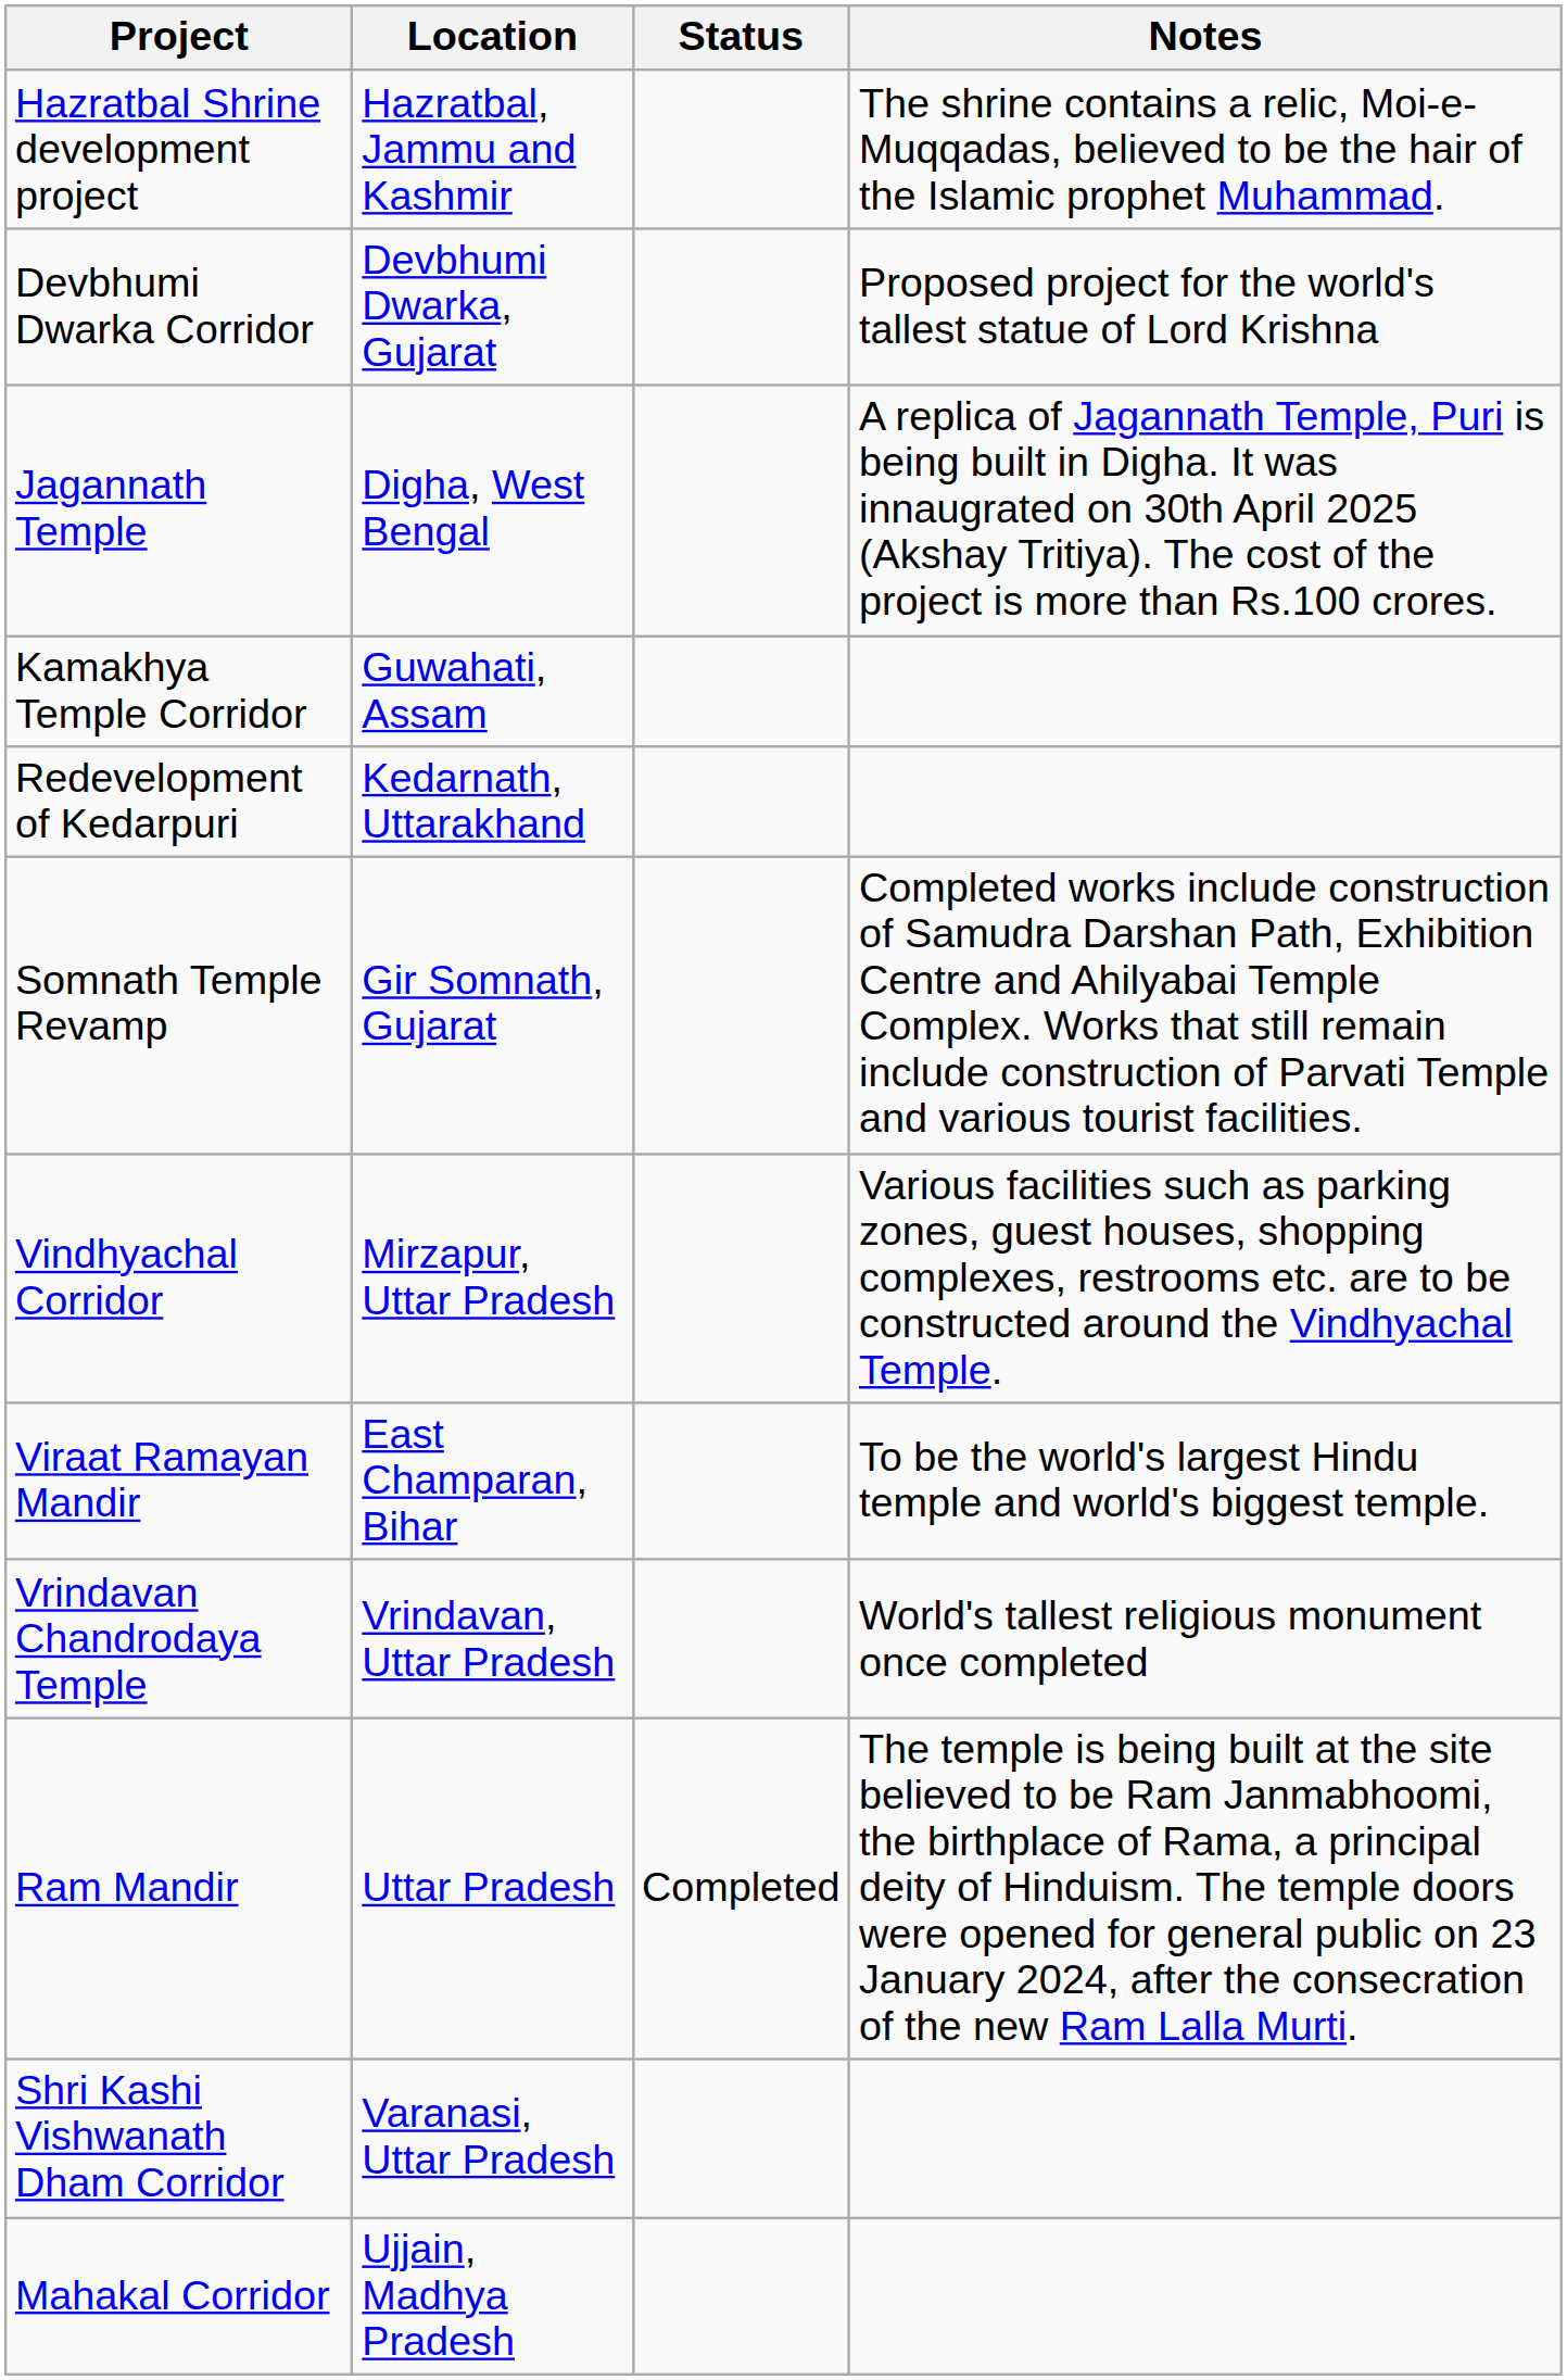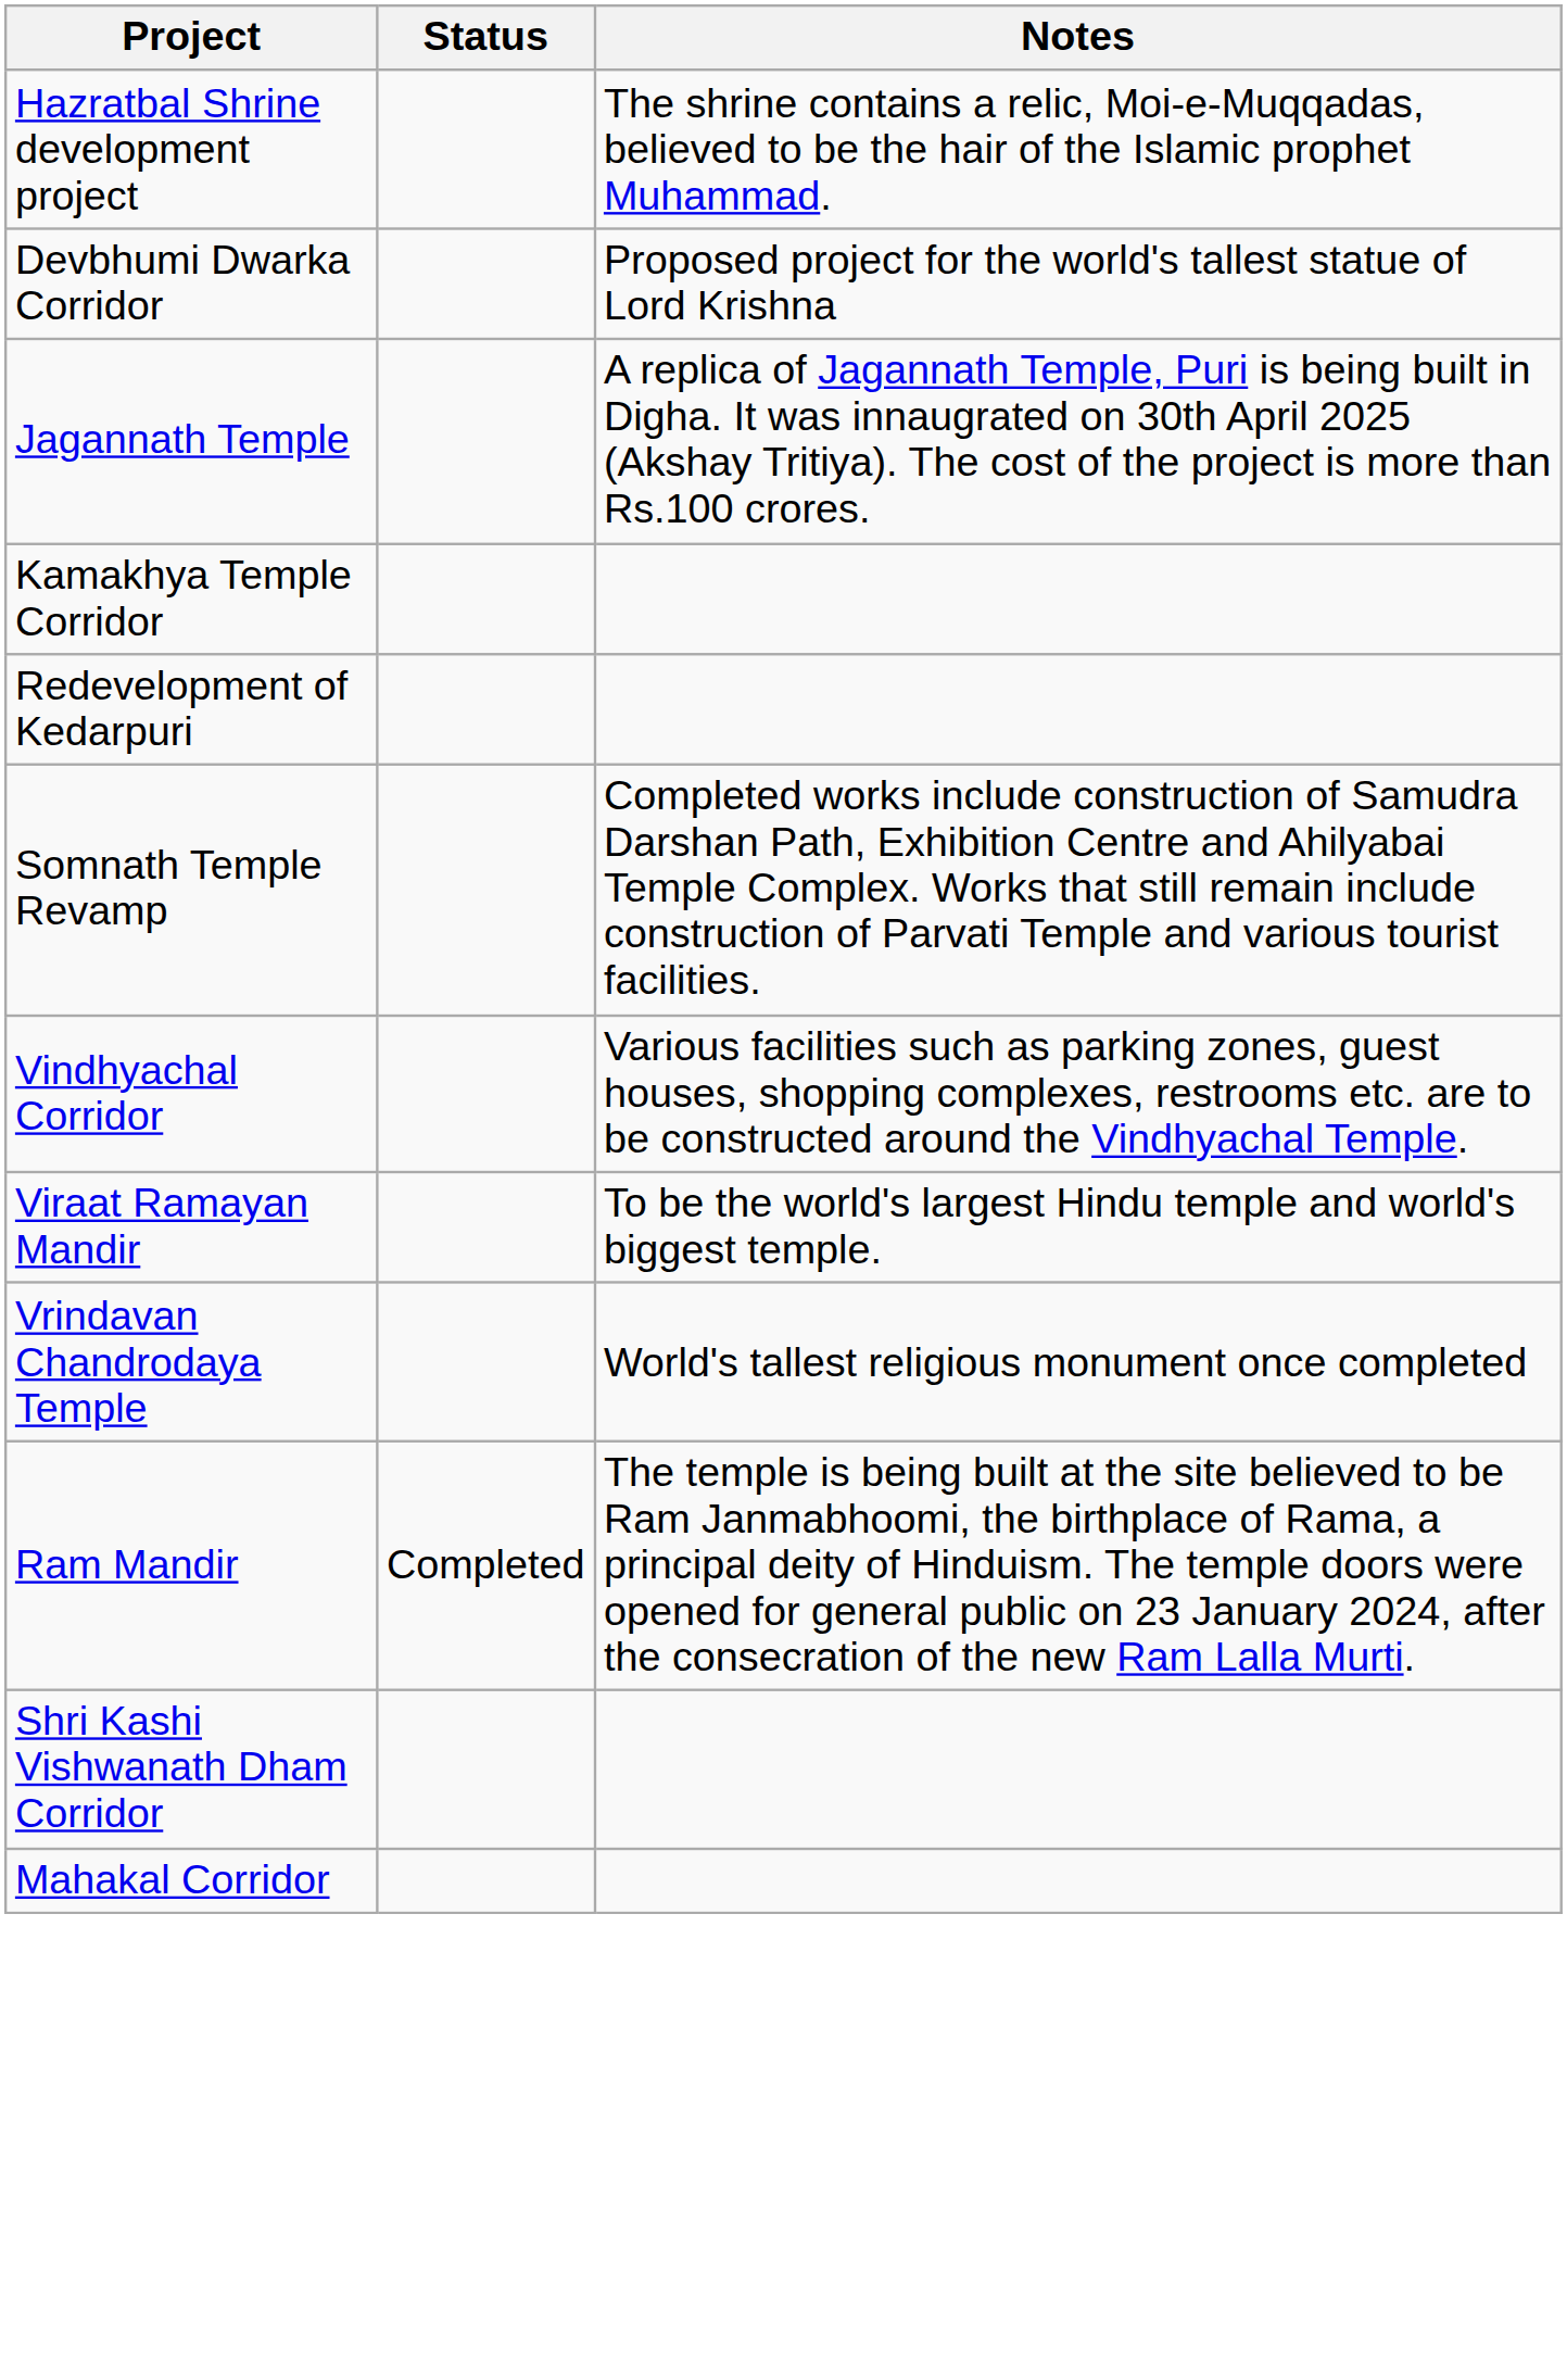 <table class="wikitable sortable">
 <tr>
 <th>Project</th>
-<th>Location</th>
 <th>Status</th>
 <th>Notes</th>
 </tr>
 <tr>
 <td><a href='#'>Hazratbal Shrine</a> development project</td>
-<td><a href='#'>Hazratbal</a>, <a href='#'>Jammu and Kashmir</a></td>
 <td></td>
 <td>The shrine contains a relic, Moi-e-Muqqadas, believed to be the hair of the Islamic prophet <a href='#'>Muhammad</a>.</td>
 </tr>
 <tr>
 <td>Devbhumi Dwarka Corridor</td>
-<td><a href='#'>Devbhumi Dwarka</a>, <a href='#'>Gujarat</a></td>
 <td></td>
 <td>Proposed project for the world's tallest statue of Lord Krishna</td>
 </tr>
 <tr>
 <td><a href='#'>Jagannath Temple</a></td>
-<td><a href='#'>Digha</a>, <a href='#'>West Bengal</a></td>
 <td></td>
 <td>A replica of <a href='#'>Jagannath Temple, Puri</a> is being built in Digha. It was innaugrated on 30th April 2025 (Akshay Tritiya). The cost of the project is more than Rs.100 crores.</td>
 </tr>
 <tr>
 <td>Kamakhya Temple Corridor</td>
-<td><a href='#'>Guwahati</a>, <a href='#'>Assam</a></td>
 <td></td>
 <td></td>
 </tr>
 <tr>
 <td>Redevelopment of Kedarpuri</td>
-<td><a href='#'>Kedarnath</a>, <a href='#'>Uttarakhand</a></td>
 <td></td>
 <td></td>
 </tr>
 <tr>
 <td>Somnath Temple Revamp</td>
-<td><a href='#'>Gir Somnath</a>, <a href='#'>Gujarat</a></td>
 <td></td>
 <td>Completed works include construction of Samudra Darshan Path, Exhibition Centre and Ahilyabai Temple Complex. Works that still remain include construction of Parvati Temple and various tourist facilities.</td>
 </tr>
 <tr>
 <td><a href='#'>Vindhyachal Corridor</a></td>
-<td><a href='#'>Mirzapur</a>, <a href='#'>Uttar Pradesh</a></td>
 <td></td>
 <td>Various facilities such as parking zones, guest houses, shopping complexes, restrooms etc. are to be constructed around the <a href='#'>Vindhyachal Temple</a>.</td>
 </tr>
 <tr>
 <td><a href='#'>Viraat Ramayan Mandir</a></td>
-<td><a href='#'>East Champaran</a>, <a href='#'>Bihar</a></td>
 <td></td>
 <td>To be the world's largest Hindu temple and world's biggest temple.</td>
 </tr>
 <tr>
 <td><a href='#'>Vrindavan Chandrodaya Temple</a></td>
-<td><a href='#'>Vrindavan</a>, <a href='#'>Uttar Pradesh</a></td>
 <td></td>
 <td>World's tallest religious monument once completed</td>
 </tr>
 <tr>
 <td><a href='#'>Ram Mandir</a></td>
-<td><a href='#'>Uttar Pradesh</a></td>
 <td>Completed </td>
 <td>The temple is being built at the site believed to be Ram Janmabhoomi, the birthplace of Rama, a principal deity of Hinduism. The temple doors were opened for general public on 23 January 2024, after the consecration of the new <a href='#'>Ram Lalla Murti</a>.</td>
 </tr>
 <tr>
 <td><a href='#'>Shri Kashi Vishwanath Dham Corridor</a></td>
-<td><a href='#'>Varanasi</a>, <a href='#'>Uttar Pradesh</a></td>
 <td></td>
 <td></td>
 </tr>
 <tr>
 <td><a href='#'>Mahakal Corridor</a></td>
-<td><a href='#'>Ujjain</a>, <a href='#'>Madhya Pradesh</a></td>
 <td></td>
 <td></td>
 </tr>
 </table>
